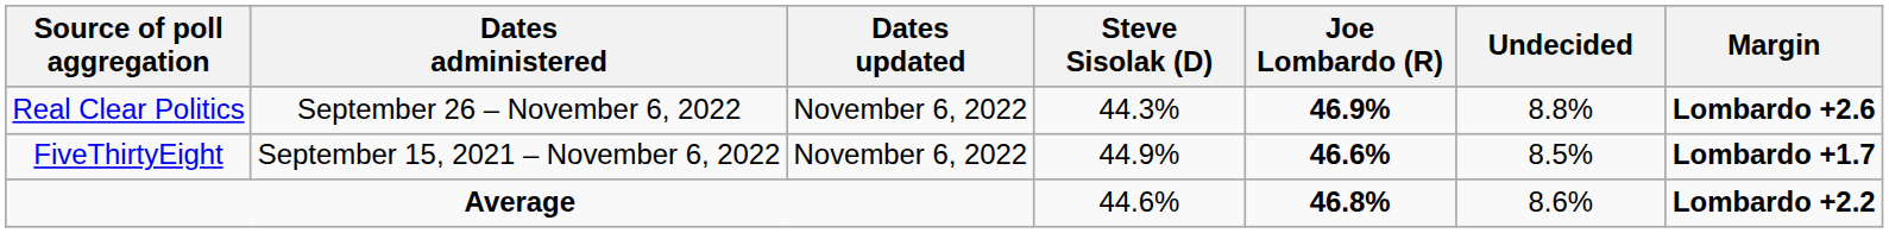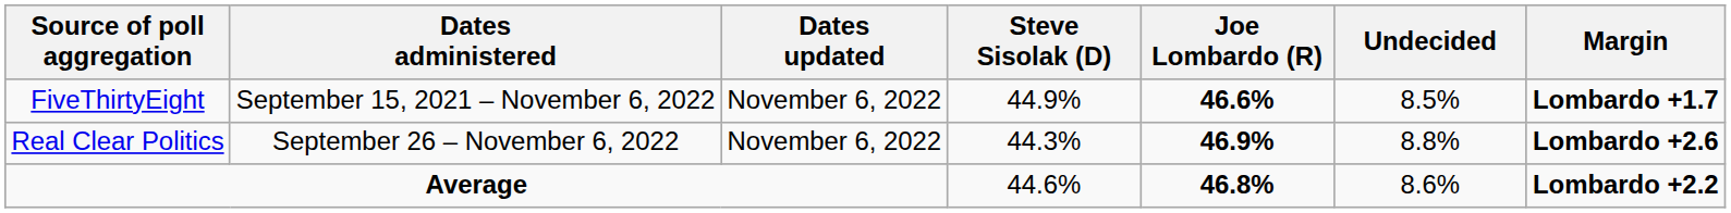 <table class="wikitable sortable" style="text-align:center;font-size:90%;line-height:17px">
 <tr>
 <th>Source of poll<br>aggregation</th>
 <th>Dates<br>administered</th>
 <th>Dates<br>updated</th>
 <th style="width:100px;">Steve<br>Sisolak (D)</th>
 <th style="width:100px;">Joe<br>Lombardo (R)</th>
 <th style="width:100px;">Undecided<br></th>
 <th>Margin</th>
 </tr>
 <tr>
+<td><a href='#'>FiveThirtyEight</a></td>
+<td>September 15, 2021 – November 6, 2022</td>
+<td>November 6, 2022</td>
+<td>44.9%</td>
+<td><strong>46.6%</strong></td>
+<td>8.5%</td>
+<td><strong>Lombardo +1.7</strong></td>
+</tr>
+<tr>
 <td><a href='#'>Real Clear Politics</a></td>
 <td>September 26 – November 6, 2022</td>
 <td>November 6, 2022</td>
 <td>44.3%</td>
 <td><strong>46.9%</strong></td>
 <td>8.8%</td>
 <td><strong>Lombardo +2.6</strong></td>
 </tr>
 <tr>
-<td><a href='#'>FiveThirtyEight</a></td>
-<td>September 15, 2021 – November 6, 2022</td>
-<td>November 6, 2022</td>
-<td>44.9%</td>
-<td><strong>46.6%</strong></td>
-<td>8.5%</td>
-<td><strong>Lombardo +1.7</strong></td>
-</tr>
-<tr>
 <td colspan="3"><strong>Average</strong></td>
 <td>44.6%</td>
 <td><strong>46.8%</strong></td>
 <td>8.6%</td>
 <td><strong>Lombardo +2.2</strong></td>
 </tr>
 </table>
